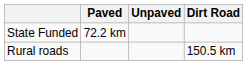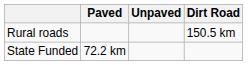 <table class="wikitable">
 <tr>
 <th></th>
 <th>Paved</th>
 <th>Unpaved</th>
 <th>Dirt Road</th>
 </tr>
 <tr>
+<td>Rural roads</td>
+<td></td>
+<td></td>
+<td>150.5 km</td>
+</tr>
+<tr>
 <td>State Funded</td>
 <td>72.2 km</td>
 <td></td>
 <td></td>
 </tr>
-<tr>
-<td>Rural roads</td>
-<td></td>
-<td></td>
-<td>150.5 km</td>
-</tr>
 </table>
